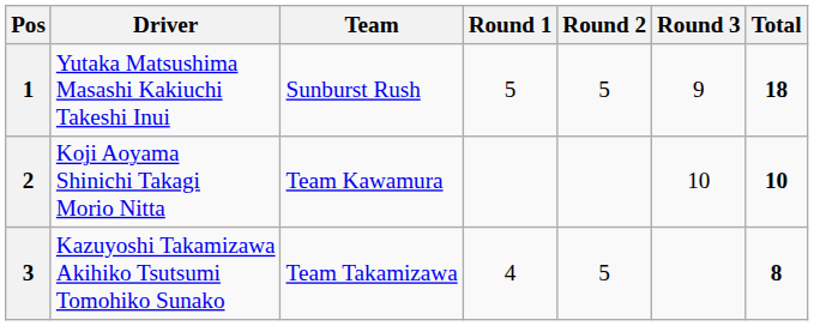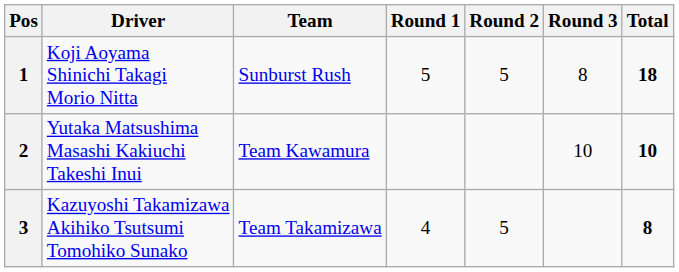 <table class="wikitable" style="font-size: 90%;">
 <tr>
 <th>Pos</th>
 <th>Driver</th>
 <th>Team</th>
 <th>Round 1</th>
 <th>Round 2</th>
 <th>Round 3</th>
 <th>Total</th>
 </tr>
 <tr>
 <th>1</th>
-<td> <a href='#'>Yutaka Matsushima</a><br> <a href='#'>Masashi Kakiuchi</a><br> <a href='#'>Takeshi Inui</a></td>
+<td> <a href='#'>Koji Aoyama</a><br> <a href='#'>Shinichi Takagi</a><br> <a href='#'>Morio Nitta</a></td>
 <td><a href='#'>Sunburst Rush</a></td>
 <td align="center">5</td>
 <td align="center">5</td>
-<td align="center">9</td>
+<td align="center">8</td>
 <td align="center"><strong>18</strong></td>
 </tr>
 <tr>
 <th>2</th>
-<td> <a href='#'>Koji Aoyama</a><br> <a href='#'>Shinichi Takagi</a><br> <a href='#'>Morio Nitta</a></td>
+<td> <a href='#'>Yutaka Matsushima</a><br> <a href='#'>Masashi Kakiuchi</a><br> <a href='#'>Takeshi Inui</a></td>
 <td><a href='#'>Team Kawamura</a></td>
 <td></td>
 <td></td>
 <td align="center">10</td>
 <td align="center"><strong>10</strong></td>
 </tr>
 <tr>
 <th>3</th>
 <td> <a href='#'>Kazuyoshi Takamizawa</a><br> <a href='#'>Akihiko Tsutsumi</a><br> <a href='#'>Tomohiko Sunako</a></td>
 <td><a href='#'>Team Takamizawa</a></td>
 <td align="center">4</td>
 <td align="center">5</td>
 <td></td>
 <td align="center"><strong>8</strong></td>
 </tr>
 </table>
